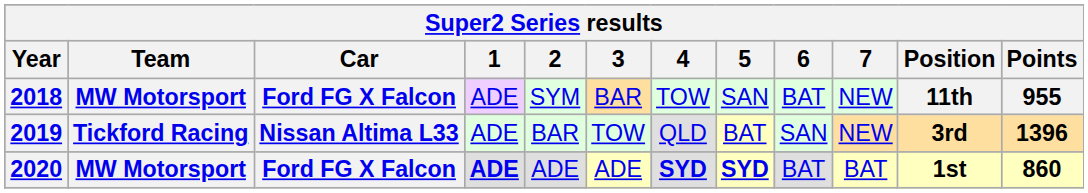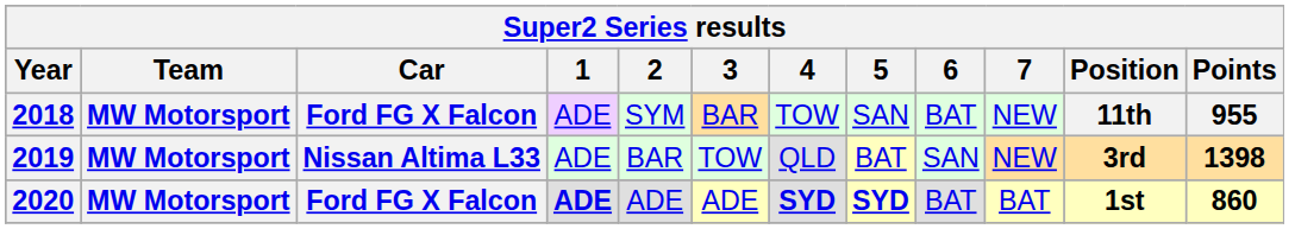 <table class="wikitable" style="text-align:center; font-size:85%">
 <tr>
 <th colspan=45><a href='#'>Super2 Series</a> results</th>
 </tr>
 <tr>
 <th>Year</th>
 <th>Team</th>
 <th>Car</th>
 <th>1</th>
 <th>2</th>
 <th>3</th>
 <th>4</th>
 <th>5</th>
 <th>6</th>
 <th>7</th>
 <th>Position</th>
 <th>Points</th>
 </tr>
 <tr>
 <th><a href='#'>2018</a></th>
 <th nowrap><a href='#'>MW Motorsport</a></th>
 <th nowrap><a href='#'>Ford FG X Falcon</a></th>
 <td style=background:#efcfff><a href='#'>ADE</a><br></td>
 <td style=background:#dfffdf><a href='#'>SYM</a><br></td>
 <td style=background:#ffdf9f><a href='#'>BAR</a><br></td>
 <td style=background:#dfffdf><a href='#'>TOW</a><br></td>
 <td style=background:#dfffdf><a href='#'>SAN</a><br></td>
 <td style=background:#dfffdf><a href='#'>BAT</a><br></td>
 <td style=background:#dfffdf><a href='#'>NEW</a><br></td>
 <th>11th</th>
 <th>955</th>
 </tr>
 <tr>
 <th><a href='#'>2019</a></th>
-<th nowrap><a href='#'>Tickford Racing</a></th>
+<th nowrap><a href='#'>MW Motorsport</a></th>
 <th nowrap><a href='#'>Nissan Altima L33</a></th>
 <td style=background:#dfffdf><a href='#'>ADE</a><br></td>
 <td style=background:#dfffdf><a href='#'>BAR</a><br></td>
 <td style=background:#dfffdf><a href='#'>TOW</a><br></td>
 <td style=background:#dfdfdf><a href='#'>QLD</a><br></td>
 <td style=background:#ffffbf><a href='#'>BAT</a><br></td>
 <td style=background:#dfffdf><a href='#'>SAN</a><br></td>
 <td style=background:#ffdf9f><a href='#'>NEW</a><br></td>
 <th style=background:#ffdf9f>3rd</th>
-<th style=background:#ffdf9f>1396</th>
+<th style=background:#ffdf9f>1398</th>
 </tr>
 <tr>
 <th><a href='#'>2020</a></th>
 <th nowrap><a href='#'>MW Motorsport</a></th>
 <th nowrap><a href='#'>Ford FG X Falcon</a></th>
 <td style=background:#dfdfdf><strong><a href='#'>ADE</a></strong><br></td>
 <td style=background:#dfdfdf><a href='#'>ADE</a><br></td>
 <td style=background:#ffffbf><a href='#'>ADE</a><br></td>
 <td style=background:#dfdfdf><strong><a href='#'>SYD</a></strong><br></td>
 <td style=background:#ffffbf><strong><a href='#'>SYD</a></strong><br></td>
 <td style=background:#dfdfdf><a href='#'>BAT</a><br></td>
 <td style=background:#ffffbf><a href='#'>BAT</a><br></td>
 <th style=background:#ffffbf>1st</th>
 <th style=background:#ffffbf>860</th>
 </tr>
 </table>
